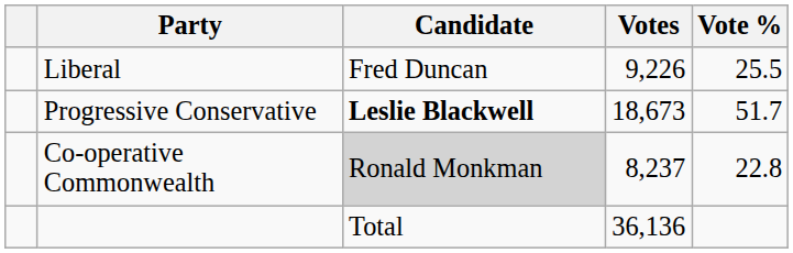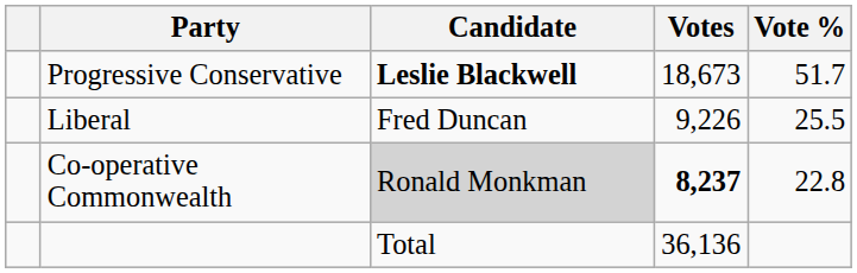 <table class="wikitable">
 <tr>
 <th></th>
 <th scope="col" width="175">Party</th>
 <th scope="col" width="150">Candidate</th>
 <th>Votes</th>
 <th>Vote %</th>
 </tr>
 <tr>
 <td>   </td>
+<td>Progressive Conservative</td>
+<td><strong>Leslie Blackwell</strong></td>
+<td align=right>18,673</td>
+<td align=right>51.7</td>
+</tr>
+<tr>
+<td>   </td>
 <td>Liberal</td>
 <td>Fred Duncan</td>
 <td align=right>9,226</td>
 <td align=right>25.5</td>
 </tr>
 <tr>
 <td>   </td>
-<td>Progressive Conservative</td>
-<td><strong>Leslie Blackwell</strong></td>
-<td align=right>18,673</td>
-<td align=right>51.7</td>
-</tr>
-<tr>
-<td>   </td>
 <td>Co-operative Commonwealth</td>
 <td style="background: lightgrey;">Ronald Monkman</td>
-<td align=right>8,237</td>
+<td align=right><strong>8,237</strong></td>
 <td align=right>22.8</td>
 </tr>
 <tr>
 <td></td>
 <td></td>
 <td>Total</td>
 <td align=right>36,136</td>
 <td></td>
 </tr>
 </table>
